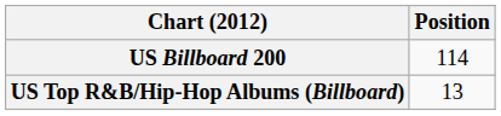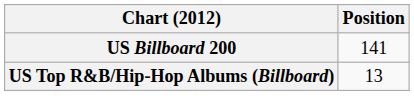 <table class="wikitable sortable plainrowheaders" style="text-align:center">
 <tr>
 <th scope="col">Chart (2012)</th>
 <th scope="col">Position</th>
 </tr>
 <tr>
 <th scope="row">US <em>Billboard</em> 200</th>
-<td>114</td>
+<td>141</td>
 </tr>
 <tr>
 <th scope="row">US Top R&B/Hip-Hop Albums (<em>Billboard</em>)</th>
 <td>13</td>
 </tr>
 </table>
